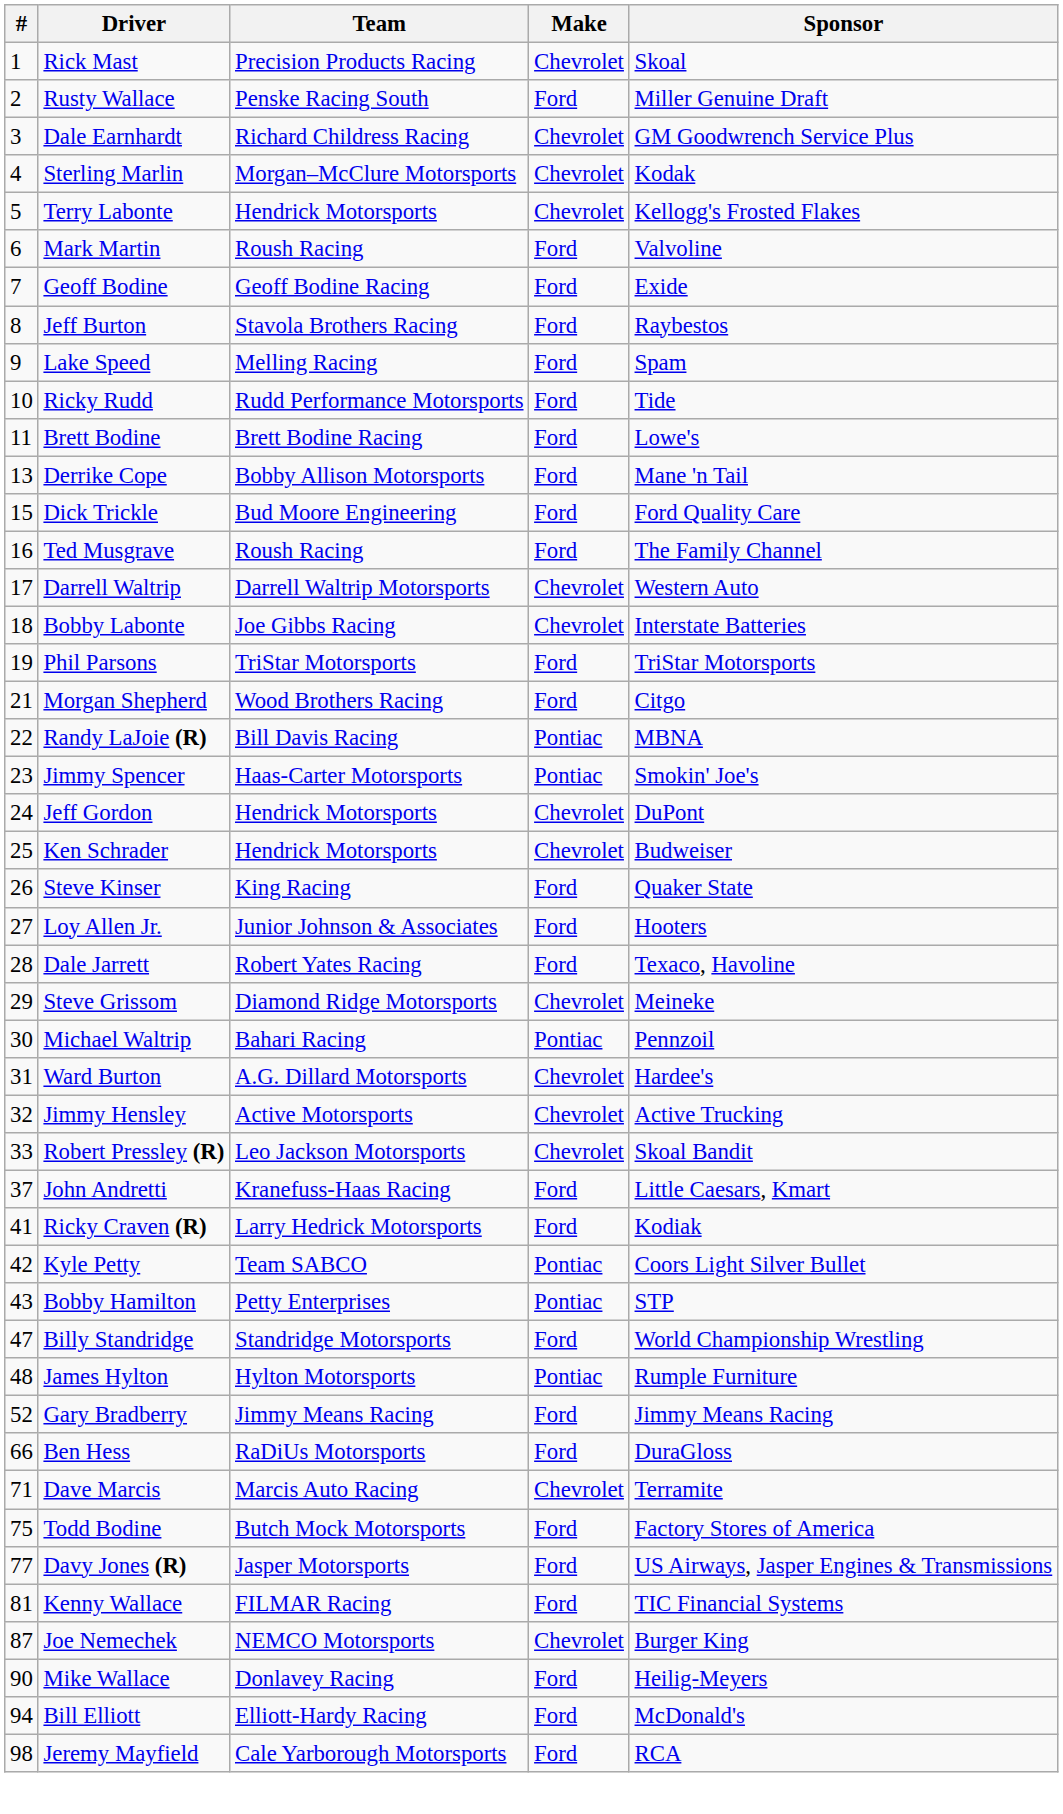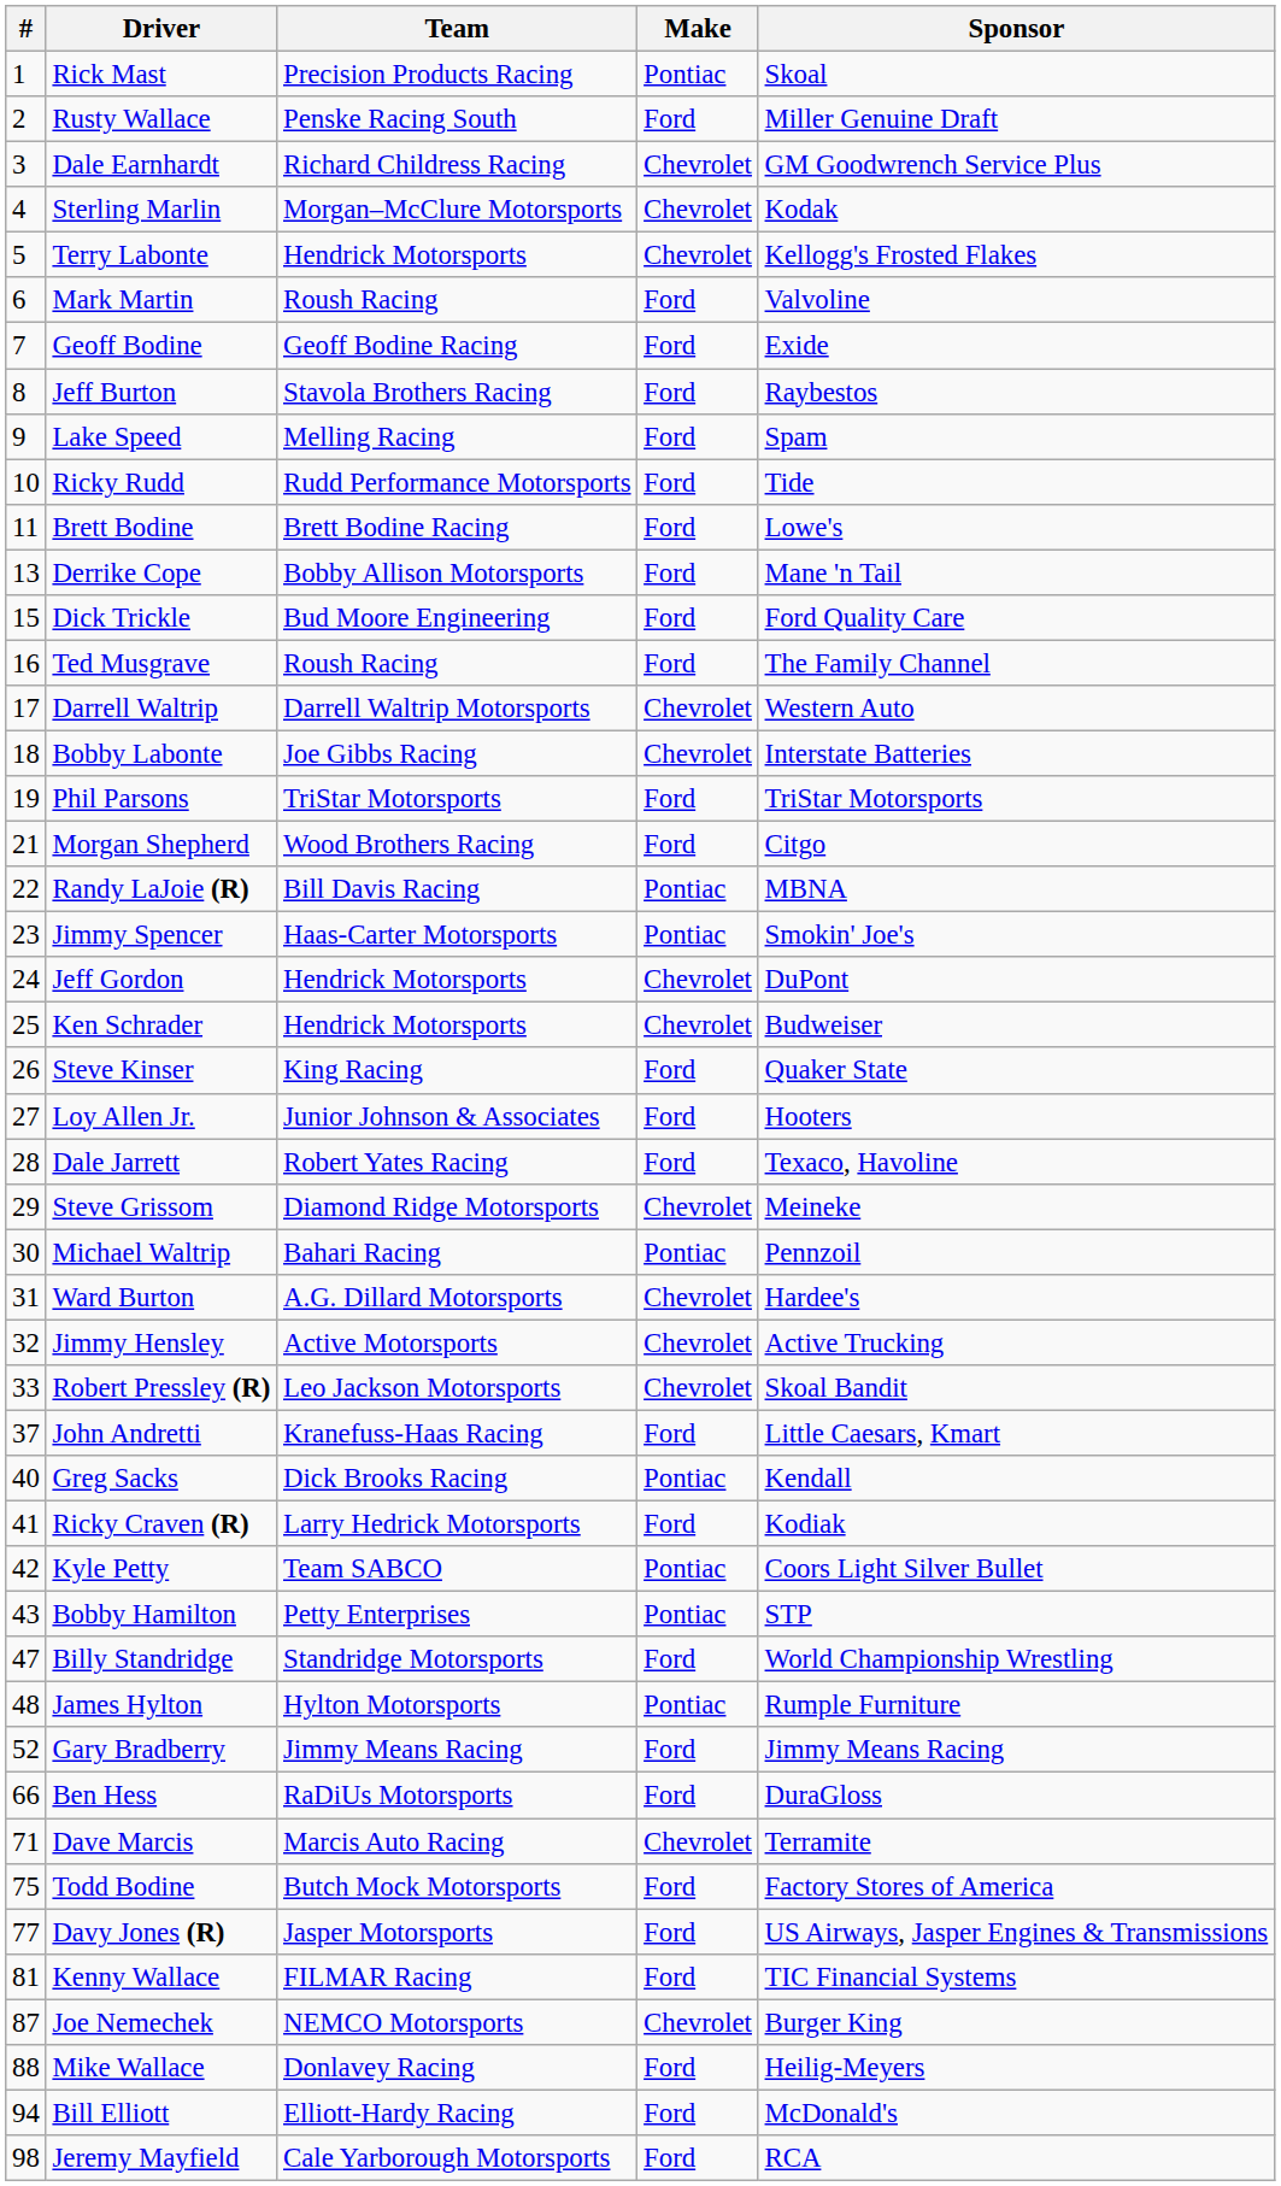 <table class="wikitable" style="font-size:95%">
 <tr>
 <th>#</th>
 <th>Driver</th>
 <th>Team</th>
 <th>Make</th>
 <th>Sponsor</th>
 </tr>
 <tr>
 <td>1</td>
 <td><a href='#'>Rick Mast</a></td>
 <td><a href='#'>Precision Products Racing</a></td>
-<td><a href='#'>Chevrolet</a></td>
+<td><a href='#'>Pontiac</a></td>
 <td><a href='#'>Skoal</a></td>
 </tr>
 <tr>
 <td>2</td>
 <td><a href='#'>Rusty Wallace</a></td>
 <td><a href='#'>Penske Racing South</a></td>
 <td><a href='#'>Ford</a></td>
 <td><a href='#'>Miller Genuine Draft</a></td>
 </tr>
 <tr>
 <td>3</td>
 <td><a href='#'>Dale Earnhardt</a></td>
 <td><a href='#'>Richard Childress Racing</a></td>
 <td><a href='#'>Chevrolet</a></td>
 <td><a href='#'>GM Goodwrench Service Plus</a></td>
 </tr>
 <tr>
 <td>4</td>
 <td><a href='#'>Sterling Marlin</a></td>
 <td><a href='#'>Morgan–McClure Motorsports</a></td>
 <td><a href='#'>Chevrolet</a></td>
 <td><a href='#'>Kodak</a></td>
 </tr>
 <tr>
 <td>5</td>
 <td><a href='#'>Terry Labonte</a></td>
 <td><a href='#'>Hendrick Motorsports</a></td>
 <td><a href='#'>Chevrolet</a></td>
 <td><a href='#'>Kellogg's Frosted Flakes</a></td>
 </tr>
 <tr>
 <td>6</td>
 <td><a href='#'>Mark Martin</a></td>
 <td><a href='#'>Roush Racing</a></td>
 <td><a href='#'>Ford</a></td>
 <td><a href='#'>Valvoline</a></td>
 </tr>
 <tr>
 <td>7</td>
 <td><a href='#'>Geoff Bodine</a></td>
 <td><a href='#'>Geoff Bodine Racing</a></td>
 <td><a href='#'>Ford</a></td>
 <td><a href='#'>Exide</a></td>
 </tr>
 <tr>
 <td>8</td>
 <td><a href='#'>Jeff Burton</a></td>
 <td><a href='#'>Stavola Brothers Racing</a></td>
 <td><a href='#'>Ford</a></td>
 <td><a href='#'>Raybestos</a></td>
 </tr>
 <tr>
 <td>9</td>
 <td><a href='#'>Lake Speed</a></td>
 <td><a href='#'>Melling Racing</a></td>
 <td><a href='#'>Ford</a></td>
 <td><a href='#'>Spam</a></td>
 </tr>
 <tr>
 <td>10</td>
 <td><a href='#'>Ricky Rudd</a></td>
 <td><a href='#'>Rudd Performance Motorsports</a></td>
 <td><a href='#'>Ford</a></td>
 <td><a href='#'>Tide</a></td>
 </tr>
 <tr>
 <td>11</td>
 <td><a href='#'>Brett Bodine</a></td>
 <td><a href='#'>Brett Bodine Racing</a></td>
 <td><a href='#'>Ford</a></td>
 <td><a href='#'>Lowe's</a></td>
 </tr>
 <tr>
 <td>13</td>
 <td><a href='#'>Derrike Cope</a></td>
 <td><a href='#'>Bobby Allison Motorsports</a></td>
 <td><a href='#'>Ford</a></td>
 <td><a href='#'>Mane 'n Tail</a></td>
 </tr>
 <tr>
 <td>15</td>
 <td><a href='#'>Dick Trickle</a></td>
 <td><a href='#'>Bud Moore Engineering</a></td>
 <td><a href='#'>Ford</a></td>
 <td><a href='#'>Ford Quality Care</a></td>
 </tr>
 <tr>
 <td>16</td>
 <td><a href='#'>Ted Musgrave</a></td>
 <td><a href='#'>Roush Racing</a></td>
 <td><a href='#'>Ford</a></td>
 <td><a href='#'>The Family Channel</a></td>
 </tr>
 <tr>
 <td>17</td>
 <td><a href='#'>Darrell Waltrip</a></td>
 <td><a href='#'>Darrell Waltrip Motorsports</a></td>
 <td><a href='#'>Chevrolet</a></td>
 <td><a href='#'>Western Auto</a></td>
 </tr>
 <tr>
 <td>18</td>
 <td><a href='#'>Bobby Labonte</a></td>
 <td><a href='#'>Joe Gibbs Racing</a></td>
 <td><a href='#'>Chevrolet</a></td>
 <td><a href='#'>Interstate Batteries</a></td>
 </tr>
 <tr>
 <td>19</td>
 <td><a href='#'>Phil Parsons</a></td>
 <td><a href='#'>TriStar Motorsports</a></td>
 <td><a href='#'>Ford</a></td>
 <td><a href='#'>TriStar Motorsports</a></td>
 </tr>
 <tr>
 <td>21</td>
 <td><a href='#'>Morgan Shepherd</a></td>
 <td><a href='#'>Wood Brothers Racing</a></td>
 <td><a href='#'>Ford</a></td>
 <td><a href='#'>Citgo</a></td>
 </tr>
 <tr>
 <td>22</td>
 <td><a href='#'>Randy LaJoie</a> <strong>(R)</strong></td>
 <td><a href='#'>Bill Davis Racing</a></td>
 <td><a href='#'>Pontiac</a></td>
 <td><a href='#'>MBNA</a></td>
 </tr>
 <tr>
 <td>23</td>
 <td><a href='#'>Jimmy Spencer</a></td>
 <td><a href='#'>Haas-Carter Motorsports</a></td>
 <td><a href='#'>Pontiac</a></td>
 <td><a href='#'>Smokin' Joe's</a></td>
 </tr>
 <tr>
 <td>24</td>
 <td><a href='#'>Jeff Gordon</a></td>
 <td><a href='#'>Hendrick Motorsports</a></td>
 <td><a href='#'>Chevrolet</a></td>
 <td><a href='#'>DuPont</a></td>
 </tr>
 <tr>
 <td>25</td>
 <td><a href='#'>Ken Schrader</a></td>
 <td><a href='#'>Hendrick Motorsports</a></td>
 <td><a href='#'>Chevrolet</a></td>
 <td><a href='#'>Budweiser</a></td>
 </tr>
 <tr>
 <td>26</td>
 <td><a href='#'>Steve Kinser</a></td>
 <td><a href='#'>King Racing</a></td>
 <td><a href='#'>Ford</a></td>
 <td><a href='#'>Quaker State</a></td>
 </tr>
 <tr>
 <td>27</td>
 <td><a href='#'>Loy Allen Jr.</a></td>
 <td><a href='#'>Junior Johnson & Associates</a></td>
 <td><a href='#'>Ford</a></td>
 <td><a href='#'>Hooters</a></td>
 </tr>
 <tr>
 <td>28</td>
 <td><a href='#'>Dale Jarrett</a></td>
 <td><a href='#'>Robert Yates Racing</a></td>
 <td><a href='#'>Ford</a></td>
 <td><a href='#'>Texaco</a>, <a href='#'>Havoline</a></td>
 </tr>
 <tr>
 <td>29</td>
 <td><a href='#'>Steve Grissom</a></td>
 <td><a href='#'>Diamond Ridge Motorsports</a></td>
 <td><a href='#'>Chevrolet</a></td>
 <td><a href='#'>Meineke</a></td>
 </tr>
 <tr>
 <td>30</td>
 <td><a href='#'>Michael Waltrip</a></td>
 <td><a href='#'>Bahari Racing</a></td>
 <td><a href='#'>Pontiac</a></td>
 <td><a href='#'>Pennzoil</a></td>
 </tr>
 <tr>
 <td>31</td>
 <td><a href='#'>Ward Burton</a></td>
 <td><a href='#'>A.G. Dillard Motorsports</a></td>
 <td><a href='#'>Chevrolet</a></td>
 <td><a href='#'>Hardee's</a></td>
 </tr>
 <tr>
 <td>32</td>
 <td><a href='#'>Jimmy Hensley</a></td>
 <td><a href='#'>Active Motorsports</a></td>
 <td><a href='#'>Chevrolet</a></td>
 <td><a href='#'>Active Trucking</a></td>
 </tr>
 <tr>
 <td>33</td>
 <td><a href='#'>Robert Pressley</a> <strong>(R)</strong></td>
 <td><a href='#'>Leo Jackson Motorsports</a></td>
 <td><a href='#'>Chevrolet</a></td>
 <td><a href='#'>Skoal Bandit</a></td>
 </tr>
 <tr>
 <td>37</td>
 <td><a href='#'>John Andretti</a></td>
 <td><a href='#'>Kranefuss-Haas Racing</a></td>
 <td><a href='#'>Ford</a></td>
 <td><a href='#'>Little Caesars</a>, <a href='#'>Kmart</a></td>
 </tr>
 <tr>
+<td>40</td>
+<td><a href='#'>Greg Sacks</a></td>
+<td><a href='#'>Dick Brooks Racing</a></td>
+<td><a href='#'>Pontiac</a></td>
+<td><a href='#'>Kendall</a></td>
+</tr>
+<tr>
 <td>41</td>
 <td><a href='#'>Ricky Craven</a> <strong>(R)</strong></td>
 <td><a href='#'>Larry Hedrick Motorsports</a></td>
 <td><a href='#'>Ford</a></td>
 <td><a href='#'>Kodiak</a></td>
 </tr>
 <tr>
 <td>42</td>
 <td><a href='#'>Kyle Petty</a></td>
 <td><a href='#'>Team SABCO</a></td>
 <td><a href='#'>Pontiac</a></td>
 <td><a href='#'>Coors Light Silver Bullet</a></td>
 </tr>
 <tr>
 <td>43</td>
 <td><a href='#'>Bobby Hamilton</a></td>
 <td><a href='#'>Petty Enterprises</a></td>
 <td><a href='#'>Pontiac</a></td>
 <td><a href='#'>STP</a></td>
 </tr>
 <tr>
 <td>47</td>
 <td><a href='#'>Billy Standridge</a></td>
 <td><a href='#'>Standridge Motorsports</a></td>
 <td><a href='#'>Ford</a></td>
 <td><a href='#'>World Championship Wrestling</a></td>
 </tr>
 <tr>
 <td>48</td>
 <td><a href='#'>James Hylton</a></td>
 <td><a href='#'>Hylton Motorsports</a></td>
 <td><a href='#'>Pontiac</a></td>
 <td><a href='#'>Rumple Furniture</a></td>
 </tr>
 <tr>
 <td>52</td>
 <td><a href='#'>Gary Bradberry</a></td>
 <td><a href='#'>Jimmy Means Racing</a></td>
 <td><a href='#'>Ford</a></td>
 <td><a href='#'>Jimmy Means Racing</a></td>
 </tr>
 <tr>
 <td>66</td>
 <td><a href='#'>Ben Hess</a></td>
 <td><a href='#'>RaDiUs Motorsports</a></td>
 <td><a href='#'>Ford</a></td>
 <td><a href='#'>DuraGloss</a></td>
 </tr>
 <tr>
 <td>71</td>
 <td><a href='#'>Dave Marcis</a></td>
 <td><a href='#'>Marcis Auto Racing</a></td>
 <td><a href='#'>Chevrolet</a></td>
 <td><a href='#'>Terramite</a></td>
 </tr>
 <tr>
 <td>75</td>
 <td><a href='#'>Todd Bodine</a></td>
 <td><a href='#'>Butch Mock Motorsports</a></td>
 <td><a href='#'>Ford</a></td>
 <td><a href='#'>Factory Stores of America</a></td>
 </tr>
 <tr>
 <td>77</td>
 <td><a href='#'>Davy Jones</a> <strong>(R)</strong></td>
 <td><a href='#'>Jasper Motorsports</a></td>
 <td><a href='#'>Ford</a></td>
 <td><a href='#'>US Airways</a>, <a href='#'>Jasper Engines & Transmissions</a></td>
 </tr>
 <tr>
 <td>81</td>
 <td><a href='#'>Kenny Wallace</a></td>
 <td><a href='#'>FILMAR Racing</a></td>
 <td><a href='#'>Ford</a></td>
 <td><a href='#'>TIC Financial Systems</a></td>
 </tr>
 <tr>
 <td>87</td>
 <td><a href='#'>Joe Nemechek</a></td>
 <td><a href='#'>NEMCO Motorsports</a></td>
 <td><a href='#'>Chevrolet</a></td>
 <td><a href='#'>Burger King</a></td>
 </tr>
 <tr>
-<td>90</td>
+<td>88</td>
 <td><a href='#'>Mike Wallace</a></td>
 <td><a href='#'>Donlavey Racing</a></td>
 <td><a href='#'>Ford</a></td>
 <td><a href='#'>Heilig-Meyers</a></td>
 </tr>
 <tr>
 <td>94</td>
 <td><a href='#'>Bill Elliott</a></td>
 <td><a href='#'>Elliott-Hardy Racing</a></td>
 <td><a href='#'>Ford</a></td>
 <td><a href='#'>McDonald's</a></td>
 </tr>
 <tr>
 <td>98</td>
 <td><a href='#'>Jeremy Mayfield</a></td>
 <td><a href='#'>Cale Yarborough Motorsports</a></td>
 <td><a href='#'>Ford</a></td>
 <td><a href='#'>RCA</a></td>
 </tr>
 </table>
